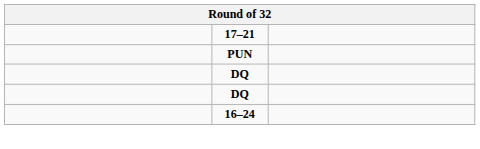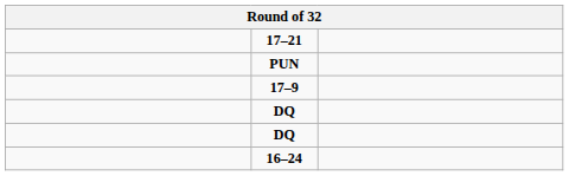 <table class="wikitable" style="text-align: center; font-size:90% ">
 <tr>
 <th colspan=3>Round of 32</th>
 </tr>
 <tr>
 <td align=left width="240"></td>
 <td align=center width="60"><strong>17–21</strong></td>
 <td align=left width="240"><strong></strong></td>
 </tr>
 <tr>
 <td align=left><strong></strong></td>
 <td align=center><strong>PUN</strong></td>
+<td align=left></td>
+</tr>
+<tr>
+<td align=left><strong></strong></td>
+<td align=center><strong>17–9</strong></td>
 <td align=left></td>
 </tr>
 <tr>
 <td align=left><strong></strong></td>
 <td align=center><strong>DQ</strong></td>
 <td align=left></td>
 </tr>
 <tr>
 <td align=left><strong></strong></td>
 <td align=center><strong>DQ</strong></td>
 <td align=left></td>
 </tr>
 <tr>
 <td align=left></td>
 <td align=center><strong>16–24</strong></td>
 <td align=left><strong></strong></td>
 </tr>
 </table>
